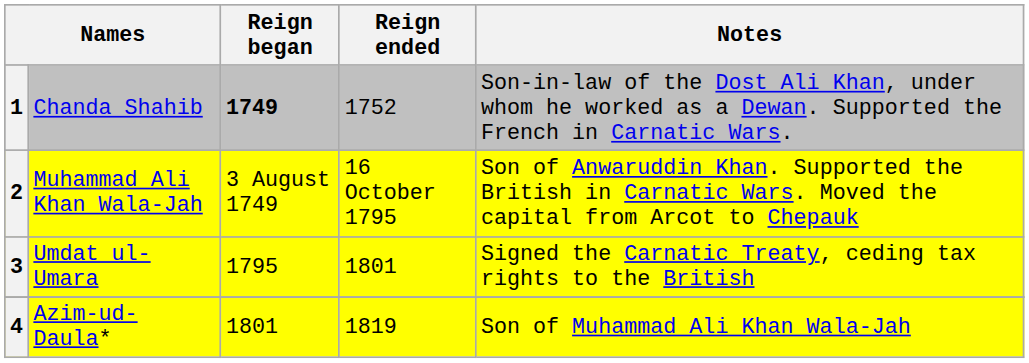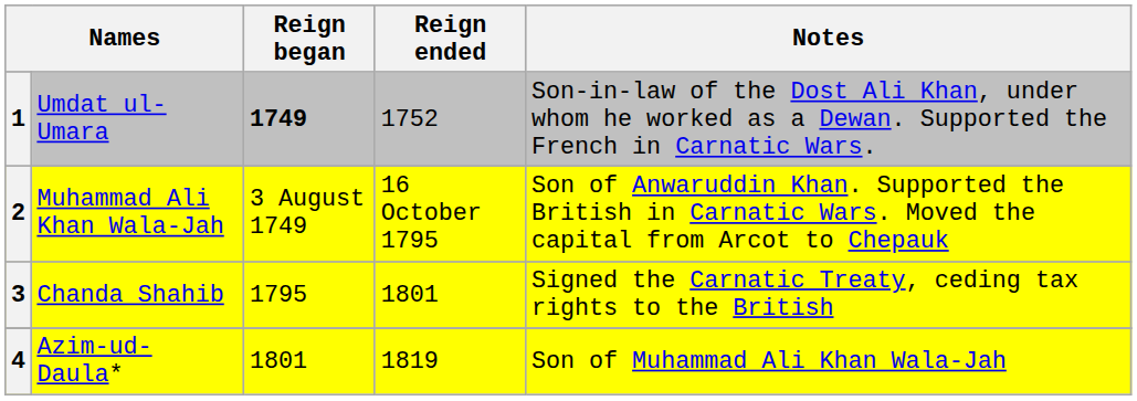 <table class="wikitable">
 <tr>
 <th colspan=2>Names</th>
 <th>Reign began</th>
 <th>Reign ended</th>
 <th>Notes</th>
 </tr>
 <tr style="background:silver">
 <th>1</th>
-<td><a href='#'>Chanda Shahib</a></td>
+<td><a href='#'>Umdat ul-Umara</a></td>
 <td><strong>1749</strong></td>
 <td>1752</td>
 <td>Son-in-law of the <a href='#'>Dost Ali Khan</a>, under whom he worked as a <a href='#'>Dewan</a>. Supported the French in <a href='#'>Carnatic Wars</a>.</td>
 </tr>
 <tr style="background:yellow">
 <th>2</th>
 <td><a href='#'>Muhammad Ali Khan Wala-Jah</a></td>
 <td>3 August 1749</td>
 <td>16 October 1795</td>
 <td>Son of <a href='#'>Anwaruddin Khan</a>. Supported the British in <a href='#'>Carnatic Wars</a>. Moved the capital from Arcot to <a href='#'>Chepauk</a></td>
 </tr>
 <tr style="background:yellow">
 <th>3</th>
-<td><a href='#'>Umdat ul-Umara</a></td>
+<td><a href='#'>Chanda Shahib</a></td>
 <td>1795</td>
 <td>1801</td>
 <td>Signed the <a href='#'>Carnatic Treaty</a>, ceding tax rights to the <a href='#'>British</a></td>
 </tr>
 <tr>
 </tr>
 <tr style="background:yellow">
 <th>4</th>
 <td><a href='#'>Azim-ud-Daula</a>*</td>
 <td>1801</td>
 <td>1819</td>
 <td>Son of <a href='#'>Muhammad Ali Khan Wala-Jah</a></td>
 </tr>
 </table>
